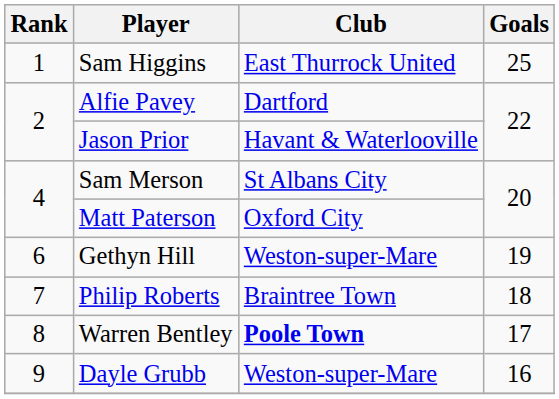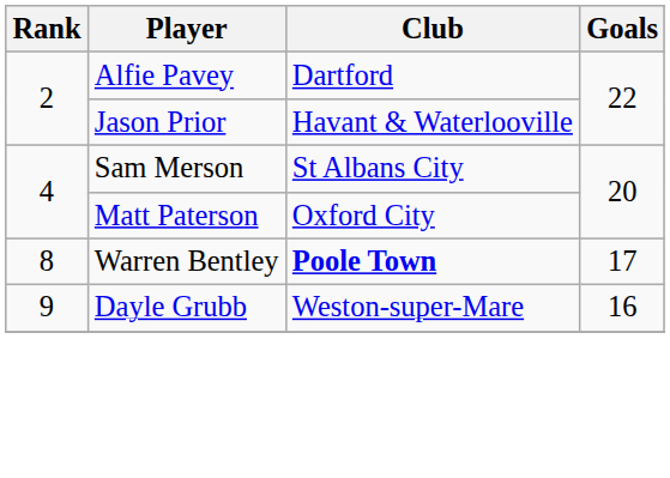 <table class=wikitable style="text-align:center">
 <tr>
 <th>Rank</th>
 <th>Player</th>
 <th>Club</th>
 <th>Goals</th>
-</tr>
-<tr>
-<td rowspan=1>1</td>
-<td align=left>Sam Higgins</td>
-<td align=left><a href='#'>East Thurrock United</a></td>
-<td rowspan=1>25</td>
 </tr>
 <tr>
 <td rowspan=2>2</td>
 <td align=left><a href='#'>Alfie Pavey</a></td>
 <td align=left><a href='#'>Dartford</a></td>
 <td rowspan=2>22</td>
 </tr>
 <tr>
 <td align=left><a href='#'>Jason Prior</a></td>
 <td align=left><a href='#'>Havant & Waterlooville</a></td>
 </tr>
 <tr>
 <td rowspan=2>4</td>
 <td align=left>Sam Merson</td>
 <td align=left><a href='#'>St Albans City</a></td>
 <td rowspan=2>20</td>
 </tr>
 <tr>
 <td align=left><a href='#'>Matt Paterson</a></td>
 <td align=left><a href='#'>Oxford City</a></td>
 </tr>
 <tr>
-<td rowspan=1>6</td>
-<td align=left>Gethyn Hill</td>
-<td align=left><a href='#'>Weston-super-Mare</a></td>
-<td rowspan=1>19</td>
-</tr>
-<tr>
-<td rowspan=1>7</td>
-<td align=left><a href='#'>Philip Roberts</a></td>
-<td align=left><a href='#'>Braintree Town</a></td>
-<td rowspan=1>18</td>
-</tr>
-<tr>
 <td rowspan=1>8</td>
 <td align=left>Warren Bentley</td>
 <td align=left><strong><a href='#'>Poole Town</a></strong></td>
 <td rowspan=1>17</td>
 </tr>
 <tr>
 <td rowspan=1>9</td>
 <td align=left><a href='#'>Dayle Grubb</a></td>
 <td align=left><a href='#'>Weston-super-Mare</a></td>
 <td rowspan=1>16</td>
 </tr>
 <tr>
 </tr>
 </table>
